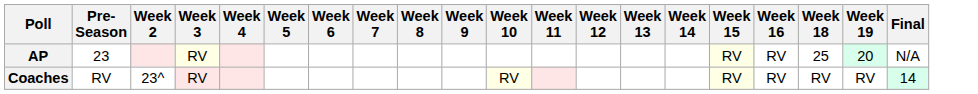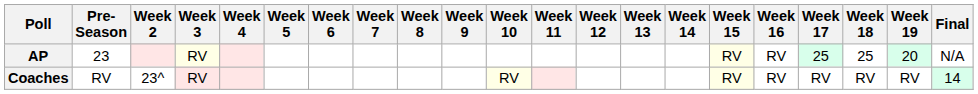 <table class="wikitable" style="white-space:nowrap;font-size:90%">
 <tr>
 <th>Poll</th>
 <th>Pre-<br>Season</th>
 <th>Week<br>2</th>
 <th>Week<br>3</th>
 <th>Week<br>4</th>
 <th>Week<br>5</th>
 <th>Week<br>6</th>
 <th>Week<br>7</th>
 <th>Week<br>8</th>
 <th>Week<br>9</th>
 <th>Week<br>10</th>
 <th>Week<br>11</th>
 <th>Week<br>12</th>
 <th>Week<br>13</th>
 <th>Week<br>14</th>
 <th>Week<br>15</th>
 <th>Week<br>16</th>
+<th>Week<br>17</th>
 <th>Week<br>18</th>
 <th>Week<br>19</th>
 <th>Final</th>
 </tr>
 <tr style="text-align:center;">
 <th>AP</th>
 <td style="background:#FFF;">23</td>
 <td style="background:#FFE6E6;"></td>
 <td style="background:#FFFFE6;">RV</td>
 <td style="background:#FFE6E6;"></td>
 <td style="background:#FFF;"></td>
 <td style="background:#FFF;"></td>
 <td style="background:#FFF;"></td>
 <td style="background:#FFF;"></td>
 <td style="background:#FFF;"></td>
 <td style="background:#FFF;"></td>
 <td style="background:#FFF;"></td>
 <td style="background:#FFF;"></td>
 <td style="background:#FFF;"></td>
 <td style="background:#FFF;"></td>
 <td style="background:#FFFFE6;">RV</td>
 <td style="background:#FFF;">RV</td>
+<td style="background:#D8FFEB;">25</td>
 <td style="background:#FFF;">25</td>
 <td style="background:#D8FFEB;">20</td>
 <td style="background:#FFF;">N/A</td>
 </tr>
 <tr style="text-align:center;">
 <th>Coaches</th>
 <td style="background:#FFF;">RV</td>
 <td style="background:#FFF;">23^</td>
 <td style="background:#FFE6E6;">RV</td>
 <td style="background:#FFE6E6;"></td>
 <td style="background:#FFF;"></td>
 <td style="background:#FFF;"></td>
 <td style="background:#FFF;"></td>
 <td style="background:#FFF;"></td>
 <td style="background:#FFF;"></td>
 <td style="background:#FFFFE6;">RV</td>
 <td style="background:#FFE6E6;"></td>
 <td style="background:#FFF;"></td>
 <td style="background:#FFF;"></td>
 <td style="background:#FFF;"></td>
 <td style="background:#FFFFE6;">RV</td>
 <td style="background:#FFF;">RV</td>
 <td style="background:#FFF;">RV</td>
 <td style="background:#FFF;">RV</td>
+<td style="background:#FFF;">RV</td>
 <td style="background:#D8FFEB;">14</td>
 </tr>
 </table>
